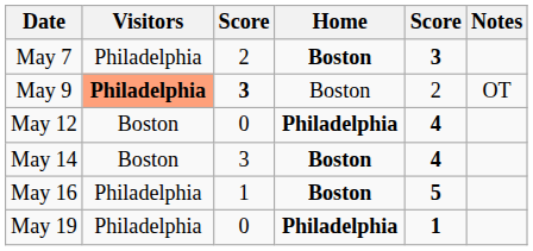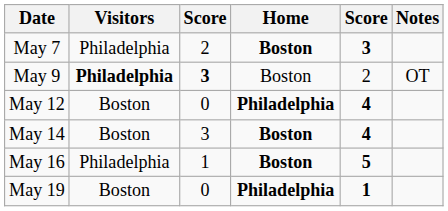 <table class="wikitable">
 <tr>
 <th width="50">Date</th>
 <th width="90">Visitors</th>
 <th width="25">Score</th>
 <th width="90">Home</th>
 <th width="25">Score</th>
 <th>Notes</th>
 </tr>
 <tr align="center">
 <td>May 7</td>
 <td>Philadelphia</td>
 <td align="center">2</td>
 <td><strong>Boston </strong></td>
 <td align="center"><strong>3</strong></td>
 <td></td>
 </tr>
 <tr align="center">
 <td>May 9</td>
-<td style="background: lightsalmon;"><strong>Philadelphia</strong></td>
+<td><strong>Philadelphia</strong></td>
 <td align="center"><strong>3</strong></td>
 <td>Boston</td>
 <td align="center">2</td>
 <td>OT</td>
 </tr>
 <tr align="center">
 <td>May 12</td>
 <td>Boston</td>
 <td align="center">0</td>
 <td><strong>Philadelphia </strong></td>
 <td align="center"><strong>4</strong></td>
 <td></td>
 </tr>
 <tr align="center">
 <td>May 14</td>
 <td>Boston</td>
 <td align="center">3</td>
 <td><strong>Boston </strong></td>
 <td align="center"><strong>4</strong></td>
 <td></td>
 </tr>
 <tr align="center">
 <td>May 16</td>
 <td>Philadelphia</td>
 <td align="center">1</td>
 <td><strong>Boston </strong></td>
 <td align="center"><strong>5</strong></td>
 <td></td>
 </tr>
 <tr align="center">
 <td>May 19</td>
-<td>Philadelphia</td>
+<td>Boston</td>
 <td align="center">0</td>
 <td><strong>Philadelphia</strong></td>
 <td align="center"><strong>1</strong></td>
 <td></td>
 </tr>
 </table>
